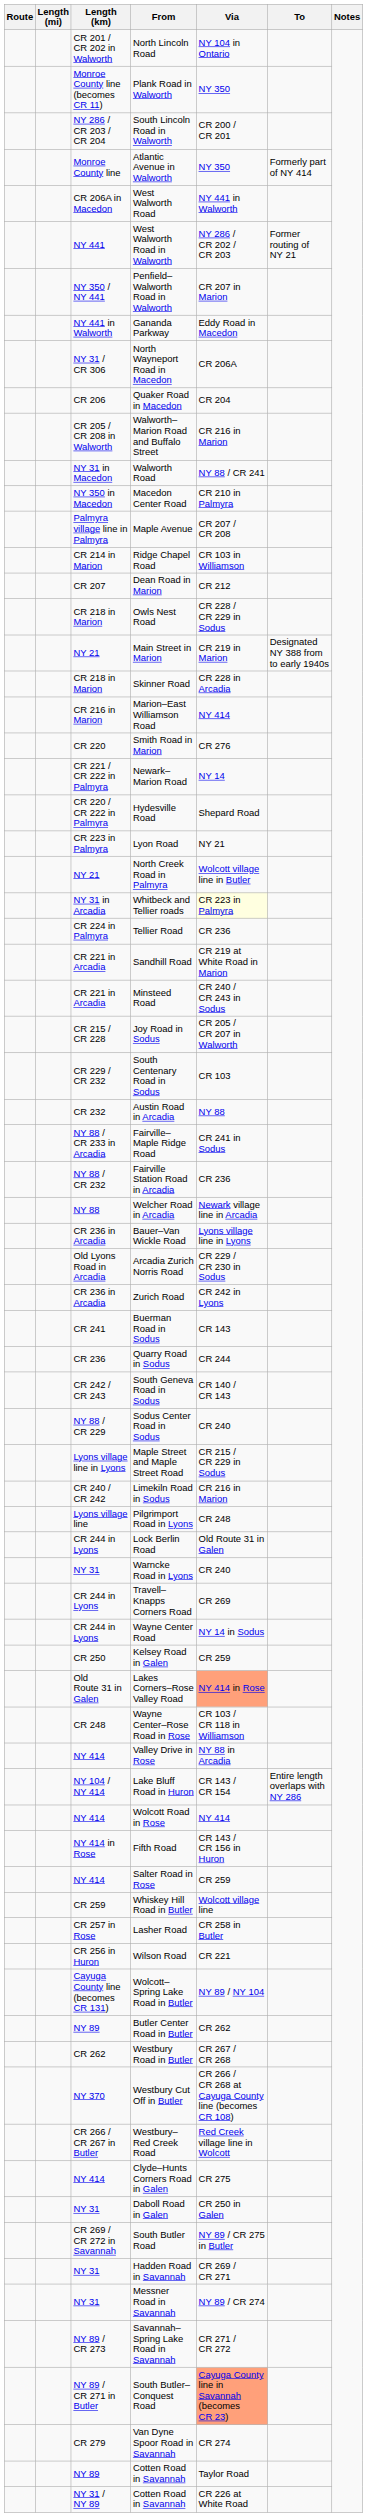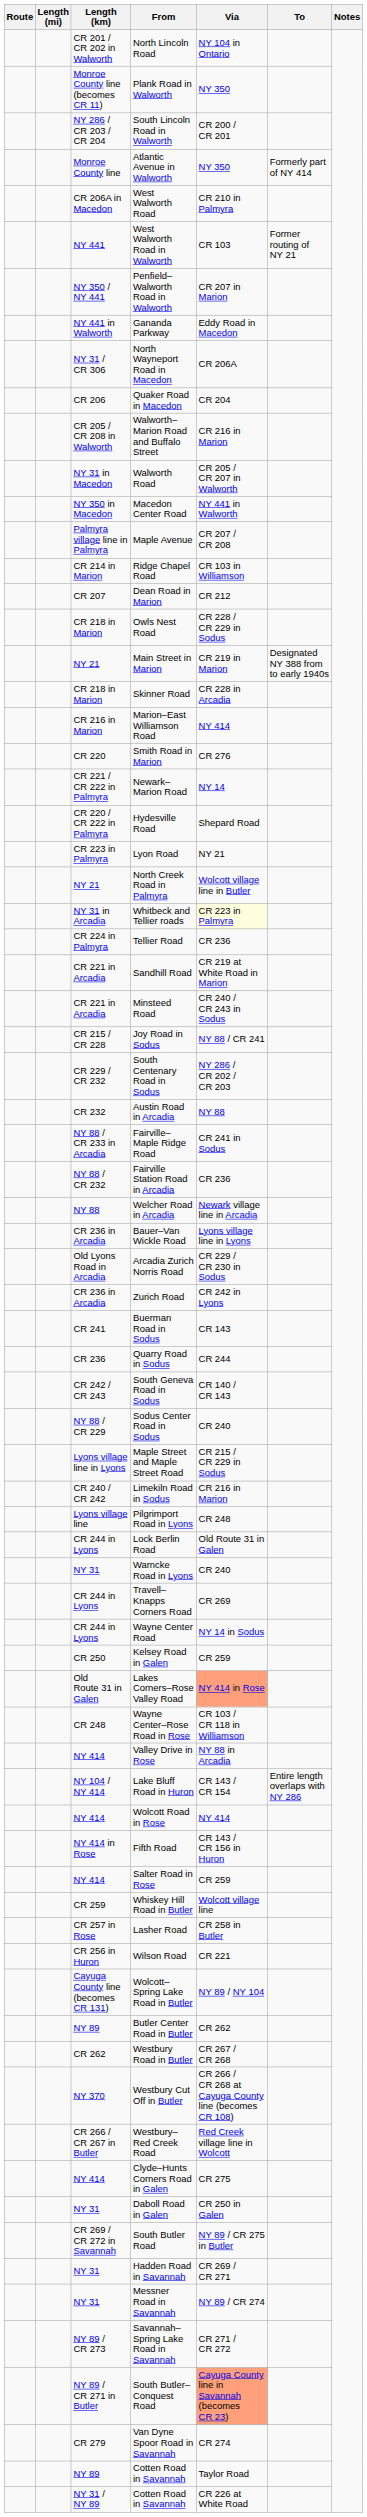 <table class="wikitable sortable">
 <tr>
 <th>Route</th>
 <th>Length<br>(mi)</th>
 <th>Length<br>(km)</th>
 <th class="unsortable">From</th>
 <th class="unsortable">Via</th>
 <th class="unsortable">To</th>
 <th class="unsortable">Notes</th>
 </tr>
 <tr>
 <td id="200"></td>
 <td></td>
 <td>CR 201 / CR 202 in <a href='#'>Walworth</a></td>
 <td>North Lincoln Road</td>
 <td><a href='#'>NY&nbsp;104</a> in <a href='#'>Ontario</a></td>
 <td></td>
 </tr>
 <tr>
 <td id="201"></td>
 <td></td>
 <td><a href='#'>Monroe County</a> line (becomes <a href='#'>CR 11</a>)</td>
 <td>Plank Road in <a href='#'>Walworth</a></td>
 <td><a href='#'>NY&nbsp;350</a></td>
 <td></td>
 </tr>
 <tr>
 <td id="202"></td>
 <td></td>
 <td><a href='#'>NY&nbsp;286</a> / CR 203 / CR 204</td>
 <td>South Lincoln Road in <a href='#'>Walworth</a></td>
 <td>CR 200 / CR 201</td>
 <td></td>
 </tr>
 <tr>
 <td id="203"></td>
 <td></td>
 <td><a href='#'>Monroe County</a> line</td>
 <td>Atlantic Avenue in <a href='#'>Walworth</a></td>
 <td><a href='#'>NY&nbsp;350</a></td>
 <td>Formerly part of NY 414</td>
 </tr>
 <tr>
 <td id="204-1"></td>
 <td></td>
 <td>CR 206A in <a href='#'>Macedon</a></td>
 <td>West Walworth Road</td>
-<td><a href='#'>NY&nbsp;441</a> in <a href='#'>Walworth</a></td>
+<td>CR 210 in <a href='#'>Palmyra</a></td>
 <td></td>
 </tr>
 <tr>
 <td id="204-2"></td>
 <td></td>
 <td><a href='#'>NY&nbsp;441</a></td>
 <td>West Walworth Road in <a href='#'>Walworth</a></td>
-<td><a href='#'>NY&nbsp;286</a> / CR 202 / CR 203</td>
+<td>CR 103</td>
 <td>Former routing of NY 21</td>
 </tr>
 <tr>
 <td id="205"></td>
 <td></td>
 <td><a href='#'>NY&nbsp;350</a> / <a href='#'>NY&nbsp;441</a></td>
 <td>Penfield–Walworth Road in <a href='#'>Walworth</a></td>
 <td>CR 207 in <a href='#'>Marion</a></td>
 <td></td>
 </tr>
 <tr>
 <td id="205A"></td>
 <td></td>
 <td><a href='#'>NY&nbsp;441</a> in <a href='#'>Walworth</a></td>
 <td>Gananda Parkway</td>
 <td>Eddy Road in <a href='#'>Macedon</a></td>
 <td></td>
 </tr>
 <tr>
 <td id="206"></td>
 <td></td>
 <td><a href='#'>NY&nbsp;31</a> / CR 306</td>
 <td>North Wayneport Road in <a href='#'>Macedon</a></td>
 <td>CR 206A</td>
 <td></td>
 </tr>
 <tr>
 <td id="206A"></td>
 <td></td>
 <td>CR 206</td>
 <td>Quaker Road in <a href='#'>Macedon</a></td>
 <td>CR 204</td>
 <td></td>
 </tr>
 <tr>
 <td id="207"></td>
 <td></td>
 <td>CR 205 / CR 208 in <a href='#'>Walworth</a></td>
 <td>Walworth–Marion Road and Buffalo Street</td>
 <td>CR 216 in <a href='#'>Marion</a></td>
 <td></td>
 </tr>
 <tr>
 <td id="208"></td>
 <td></td>
 <td><a href='#'>NY&nbsp;31</a> in <a href='#'>Macedon</a></td>
 <td>Walworth Road</td>
-<td><a href='#'>NY&nbsp;88</a> / CR 241</td>
+<td>CR 205 / CR 207 in <a href='#'>Walworth</a></td>
 <td></td>
 </tr>
 <tr>
 <td id="209"></td>
 <td></td>
 <td><a href='#'>NY&nbsp;350</a> in <a href='#'>Macedon</a></td>
 <td>Macedon Center Road</td>
-<td>CR 210 in <a href='#'>Palmyra</a></td>
+<td><a href='#'>NY&nbsp;441</a> in <a href='#'>Walworth</a></td>
 <td></td>
 </tr>
 <tr>
 <td id="210"></td>
 <td></td>
 <td><a href='#'>Palmyra village</a> line in <a href='#'>Palmyra</a></td>
 <td>Maple Avenue</td>
 <td>CR 207 / CR 208</td>
 <td></td>
 </tr>
 <tr>
 <td id="212"></td>
 <td></td>
 <td>CR 214 in <a href='#'>Marion</a></td>
 <td>Ridge Chapel Road</td>
 <td>CR 103 in <a href='#'>Williamson</a></td>
 <td></td>
 </tr>
 <tr>
 <td id="214"></td>
 <td></td>
 <td>CR 207</td>
 <td>Dean Road in <a href='#'>Marion</a></td>
 <td>CR 212</td>
 <td></td>
 </tr>
 <tr>
 <td id="215"></td>
 <td></td>
 <td>CR 218 in <a href='#'>Marion</a></td>
 <td>Owls Nest Road</td>
 <td>CR 228 / CR 229 in <a href='#'>Sodus</a></td>
 <td></td>
 </tr>
 <tr>
 <td id="216"></td>
 <td></td>
 <td><a href='#'>NY&nbsp;21</a></td>
 <td>Main Street in <a href='#'>Marion</a></td>
 <td>CR 219 in <a href='#'>Marion</a></td>
 <td>Designated NY 388 from  to early 1940s</td>
 </tr>
 <tr>
 <td id="217"></td>
 <td></td>
 <td>CR 218 in <a href='#'>Marion</a></td>
 <td>Skinner Road</td>
 <td>CR 228 in <a href='#'>Arcadia</a></td>
 <td></td>
 </tr>
 <tr>
 <td id="218"></td>
 <td></td>
 <td>CR 216 in <a href='#'>Marion</a></td>
 <td>Marion–East Williamson Road</td>
 <td><a href='#'>NY&nbsp;414</a></td>
 <td></td>
 </tr>
 <tr>
 <td id="219"></td>
 <td></td>
 <td>CR 220</td>
 <td>Smith Road in <a href='#'>Marion</a></td>
 <td>CR 276</td>
 <td></td>
 </tr>
 <tr>
 <td id="220"></td>
 <td></td>
 <td>CR 221 / CR 222 in <a href='#'>Palmyra</a></td>
 <td>Newark–Marion Road</td>
 <td><a href='#'>NY&nbsp;14</a></td>
 <td></td>
 </tr>
 <tr>
 <td id="221"></td>
 <td></td>
 <td>CR 220 / CR 222 in <a href='#'>Palmyra</a></td>
 <td>Hydesville Road</td>
 <td>Shepard Road</td>
 <td></td>
 </tr>
 <tr>
 <td id="222"></td>
 <td></td>
 <td>CR 223 in <a href='#'>Palmyra</a></td>
 <td>Lyon Road</td>
 <td>NY 21</td>
 <td></td>
 </tr>
 <tr>
 <td id="223"></td>
 <td></td>
 <td><a href='#'>NY&nbsp;21</a></td>
 <td>North Creek Road in <a href='#'>Palmyra</a></td>
 <td><a href='#'>Wolcott village</a> line in <a href='#'>Butler</a></td>
 <td></td>
 </tr>
 <tr>
 <td id="224"></td>
 <td></td>
 <td><a href='#'>NY&nbsp;31</a> in <a href='#'>Arcadia</a></td>
 <td>Whitbeck and Tellier roads</td>
 <td style="background: lightyellow;">CR 223 in <a href='#'>Palmyra</a></td>
 <td></td>
 </tr>
 <tr>
 <td id="225"></td>
 <td></td>
 <td>CR 224 in <a href='#'>Palmyra</a></td>
 <td>Tellier Road</td>
 <td>CR 236</td>
 <td></td>
 </tr>
 <tr>
 <td id="226"></td>
 <td></td>
 <td>CR 221 in <a href='#'>Arcadia</a></td>
 <td>Sandhill Road</td>
 <td>CR 219 at White Road in <a href='#'>Marion</a></td>
 <td></td>
 </tr>
 <tr>
 <td id="228"></td>
 <td></td>
 <td>CR 221 in <a href='#'>Arcadia</a></td>
 <td>Minsteed Road</td>
 <td>CR 240 / CR 243 in <a href='#'>Sodus</a></td>
 <td></td>
 </tr>
 <tr>
 <td id="229"></td>
 <td></td>
 <td>CR 215 / CR 228</td>
 <td>Joy Road in <a href='#'>Sodus</a></td>
-<td>CR 205 / CR 207 in <a href='#'>Walworth</a></td>
+<td><a href='#'>NY&nbsp;88</a> / CR 241</td>
 <td></td>
 </tr>
 <tr>
 <td id="230"></td>
 <td></td>
 <td>CR 229 / CR 232</td>
 <td>South Centenary Road in <a href='#'>Sodus</a></td>
-<td>CR 103</td>
+<td><a href='#'>NY&nbsp;286</a> / CR 202 / CR 203</td>
 <td></td>
 </tr>
 <tr>
 <td id="231"></td>
 <td></td>
 <td>CR 232</td>
 <td>Austin Road in <a href='#'>Arcadia</a></td>
 <td><a href='#'>NY&nbsp;88</a></td>
 <td></td>
 </tr>
 <tr>
 <td id="232"></td>
 <td></td>
 <td><a href='#'>NY&nbsp;88</a> / CR 233 in <a href='#'>Arcadia</a></td>
 <td>Fairville–Maple Ridge Road</td>
 <td>CR 241 in <a href='#'>Sodus</a></td>
 <td></td>
 </tr>
 <tr>
 <td id="233"></td>
 <td></td>
 <td><a href='#'>NY&nbsp;88</a> / CR 232</td>
 <td>Fairville Station Road in <a href='#'>Arcadia</a></td>
 <td>CR 236</td>
 <td></td>
 </tr>
 <tr>
 <td id="234"></td>
 <td></td>
 <td><a href='#'>NY&nbsp;88</a></td>
 <td>Welcher Road in <a href='#'>Arcadia</a></td>
 <td><a href='#'>Newark</a> village line in <a href='#'>Arcadia</a></td>
 <td></td>
 </tr>
 <tr>
 <td id="235"></td>
 <td></td>
 <td>CR 236 in <a href='#'>Arcadia</a></td>
 <td>Bauer–Van Wickle Road</td>
 <td><a href='#'>Lyons village</a> line in <a href='#'>Lyons</a></td>
 <td></td>
 </tr>
 <tr>
 <td id="236"></td>
 <td></td>
 <td>Old Lyons Road in <a href='#'>Arcadia</a></td>
 <td>Arcadia Zurich Norris Road</td>
 <td>CR 229 / CR 230 in <a href='#'>Sodus</a></td>
 <td></td>
 </tr>
 <tr>
 <td id="237"></td>
 <td></td>
 <td>CR 236 in <a href='#'>Arcadia</a></td>
 <td>Zurich Road</td>
 <td>CR 242 in <a href='#'>Lyons</a></td>
 <td></td>
 </tr>
 <tr>
 <td id="238"></td>
 <td></td>
 <td>CR 241</td>
 <td>Buerman Road in <a href='#'>Sodus</a></td>
 <td>CR 143</td>
 <td></td>
 </tr>
 <tr>
 <td id="239"></td>
 <td></td>
 <td>CR 236</td>
 <td>Quarry Road in <a href='#'>Sodus</a></td>
 <td>CR 244</td>
 <td></td>
 </tr>
 <tr>
 <td id="240"></td>
 <td></td>
 <td>CR 242 / CR 243</td>
 <td>South Geneva Road in <a href='#'>Sodus</a></td>
 <td>CR 140 / CR 143</td>
 <td></td>
 </tr>
 <tr>
 <td id="241"></td>
 <td></td>
 <td><a href='#'>NY&nbsp;88</a> / CR 229</td>
 <td>Sodus Center Road in <a href='#'>Sodus</a></td>
 <td>CR 240</td>
 <td></td>
 </tr>
 <tr>
 <td id="242"></td>
 <td></td>
 <td><a href='#'>Lyons village</a> line in <a href='#'>Lyons</a></td>
 <td>Maple Street and Maple Street Road</td>
 <td>CR 215 / CR 229 in <a href='#'>Sodus</a></td>
 <td></td>
 </tr>
 <tr>
 <td id="243"></td>
 <td></td>
 <td>CR 240 / CR 242</td>
 <td>Limekiln Road in <a href='#'>Sodus</a></td>
 <td>CR 216 in <a href='#'>Marion</a></td>
 <td></td>
 </tr>
 <tr>
 <td id="244"></td>
 <td></td>
 <td><a href='#'>Lyons village</a> line</td>
 <td>Pilgrimport Road in <a href='#'>Lyons</a></td>
 <td>CR 248</td>
 <td></td>
 </tr>
 <tr>
 <td id="245"></td>
 <td></td>
 <td>CR 244 in <a href='#'>Lyons</a></td>
 <td>Lock Berlin Road</td>
 <td>Old Route 31 in <a href='#'>Galen</a></td>
 <td></td>
 </tr>
 <tr>
 <td id="246"></td>
 <td></td>
 <td><a href='#'>NY&nbsp;31</a></td>
 <td>Warncke Road in <a href='#'>Lyons</a></td>
 <td>CR 240</td>
 <td></td>
 </tr>
 <tr>
 <td id="247"></td>
 <td></td>
 <td>CR 244 in <a href='#'>Lyons</a></td>
 <td>Travell–Knapps Corners Road</td>
 <td>CR 269</td>
 <td></td>
 </tr>
 <tr>
 <td id="248"></td>
 <td></td>
 <td>CR 244 in <a href='#'>Lyons</a></td>
 <td>Wayne Center Road</td>
 <td><a href='#'>NY&nbsp;14</a> in <a href='#'>Sodus</a></td>
 <td></td>
 </tr>
 <tr>
 <td id="249"></td>
 <td></td>
 <td>CR 250</td>
 <td>Kelsey Road in <a href='#'>Galen</a></td>
 <td>CR 259</td>
 <td></td>
 </tr>
 <tr>
 <td id="250"></td>
 <td></td>
 <td>Old Route 31 in <a href='#'>Galen</a></td>
 <td>Lakes Corners–Rose Valley Road</td>
 <td style="background: lightsalmon;"><a href='#'>NY&nbsp;414</a> in <a href='#'>Rose</a></td>
 <td></td>
 </tr>
 <tr>
 <td id="251"></td>
 <td></td>
 <td>CR 248</td>
 <td>Wayne Center–Rose Road in <a href='#'>Rose</a></td>
 <td>CR 103 / CR 118 in <a href='#'>Williamson</a></td>
 <td></td>
 </tr>
 <tr>
 <td id="253"></td>
 <td></td>
 <td><a href='#'>NY&nbsp;414</a></td>
 <td>Valley Drive in <a href='#'>Rose</a></td>
 <td><a href='#'>NY&nbsp;88</a> in <a href='#'>Arcadia</a></td>
 <td></td>
 </tr>
 <tr>
 <td id="254"></td>
 <td></td>
 <td><a href='#'>NY&nbsp;104</a> / <a href='#'>NY&nbsp;414</a></td>
 <td>Lake Bluff Road in <a href='#'>Huron</a></td>
 <td>CR 143 / CR 154</td>
 <td>Entire length overlaps with <a href='#'>NY&nbsp;286</a></td>
 </tr>
 <tr>
 <td id="255"></td>
 <td></td>
 <td><a href='#'>NY&nbsp;414</a></td>
 <td>Wolcott Road in <a href='#'>Rose</a></td>
 <td><a href='#'>NY&nbsp;414</a></td>
 <td></td>
 </tr>
 <tr>
 <td id="256"></td>
 <td></td>
 <td><a href='#'>NY&nbsp;414</a> in <a href='#'>Rose</a></td>
 <td>Fifth Road</td>
 <td>CR 143 / CR 156 in <a href='#'>Huron</a></td>
 <td></td>
 </tr>
 <tr>
 <td id="257"></td>
 <td></td>
 <td><a href='#'>NY&nbsp;414</a></td>
 <td>Salter Road in <a href='#'>Rose</a></td>
 <td>CR 259</td>
 <td></td>
 </tr>
 <tr>
 <td id="258"></td>
 <td></td>
 <td>CR 259</td>
 <td>Whiskey Hill Road in <a href='#'>Butler</a></td>
 <td><a href='#'>Wolcott village</a> line</td>
 <td></td>
 </tr>
 <tr>
 <td id="259"></td>
 <td></td>
 <td>CR 257 in <a href='#'>Rose</a></td>
 <td>Lasher Road</td>
 <td>CR 258 in <a href='#'>Butler</a></td>
 <td></td>
 </tr>
 <tr>
 <td id="261"></td>
 <td></td>
 <td>CR 256 in <a href='#'>Huron</a></td>
 <td>Wilson Road</td>
 <td>CR 221</td>
 <td></td>
 </tr>
 <tr>
 <td id="262"></td>
 <td></td>
 <td><a href='#'>Cayuga County</a> line (becomes <a href='#'>CR 131</a>)</td>
 <td>Wolcott–Spring Lake Road in <a href='#'>Butler</a></td>
 <td><a href='#'>NY&nbsp;89</a> / <a href='#'>NY&nbsp;104</a></td>
 <td></td>
 </tr>
 <tr>
 <td id="264"></td>
 <td></td>
 <td><a href='#'>NY&nbsp;89</a></td>
 <td>Butler Center Road in <a href='#'>Butler</a></td>
 <td>CR 262</td>
 <td></td>
 </tr>
 <tr>
 <td id="266"></td>
 <td></td>
 <td>CR 262</td>
 <td>Westbury Road in <a href='#'>Butler</a></td>
 <td>CR 267 / CR 268</td>
 <td></td>
 </tr>
 <tr>
 <td id="267"></td>
 <td></td>
 <td><a href='#'>NY&nbsp;370</a></td>
 <td>Westbury Cut Off in <a href='#'>Butler</a></td>
 <td>CR 266 / CR 268 at <a href='#'>Cayuga County</a> line (becomes <a href='#'>CR 108</a>)</td>
 <td></td>
 </tr>
 <tr>
 <td id="268"></td>
 <td></td>
 <td>CR 266 / CR 267 in <a href='#'>Butler</a></td>
 <td>Westbury–Red Creek Road</td>
 <td><a href='#'>Red Creek</a> village line in <a href='#'>Wolcott</a></td>
 <td></td>
 </tr>
 <tr>
 <td id="269"></td>
 <td></td>
 <td><a href='#'>NY&nbsp;414</a></td>
 <td>Clyde–Hunts Corners Road in <a href='#'>Galen</a></td>
 <td>CR 275</td>
 <td></td>
 </tr>
 <tr>
 <td id="270"></td>
 <td></td>
 <td><a href='#'>NY&nbsp;31</a></td>
 <td>Daboll Road in <a href='#'>Galen</a></td>
 <td>CR 250 in <a href='#'>Galen</a></td>
 <td></td>
 </tr>
 <tr>
 <td id="271"></td>
 <td></td>
 <td>CR 269 / CR 272 in <a href='#'>Savannah</a></td>
 <td>South Butler Road</td>
 <td><a href='#'>NY&nbsp;89</a> / CR 275 in <a href='#'>Butler</a></td>
 <td></td>
 </tr>
 <tr>
 <td id="272"></td>
 <td></td>
 <td><a href='#'>NY&nbsp;31</a></td>
 <td>Hadden Road in <a href='#'>Savannah</a></td>
 <td>CR 269 / CR 271</td>
 <td></td>
 </tr>
 <tr>
 <td id="273"></td>
 <td></td>
 <td><a href='#'>NY&nbsp;31</a></td>
 <td>Messner Road in <a href='#'>Savannah</a></td>
 <td><a href='#'>NY&nbsp;89</a> / CR 274</td>
 <td></td>
 </tr>
 <tr>
 <td id="274"></td>
 <td></td>
 <td><a href='#'>NY&nbsp;89</a> / CR 273</td>
 <td>Savannah–Spring Lake Road in <a href='#'>Savannah</a></td>
 <td>CR 271 / CR 272</td>
 <td></td>
 </tr>
 <tr>
 <td id="275"></td>
 <td></td>
 <td><a href='#'>NY&nbsp;89</a> / CR 271 in <a href='#'>Butler</a></td>
 <td>South Butler–Conquest Road</td>
 <td style="background: lightsalmon;"><a href='#'>Cayuga County</a> line in <a href='#'>Savannah</a> (becomes <a href='#'>CR 23</a>)</td>
 <td></td>
 </tr>
 <tr>
 <td id="276"></td>
 <td></td>
 <td>CR 279</td>
 <td>Van Dyne Spoor Road in <a href='#'>Savannah</a></td>
 <td>CR 274</td>
 <td></td>
 </tr>
 <tr>
 <td id="277"></td>
 <td></td>
 <td><a href='#'>NY&nbsp;89</a></td>
 <td>Cotten Road in <a href='#'>Savannah</a></td>
 <td>Taylor Road</td>
 <td></td>
 </tr>
 <tr>
 <td id="279"></td>
 <td></td>
 <td><a href='#'>NY&nbsp;31</a> / <a href='#'>NY&nbsp;89</a></td>
 <td>Cotten Road in <a href='#'>Savannah</a></td>
 <td>CR 226 at White Road</td>
 <td></td>
 </tr>
 </table>
